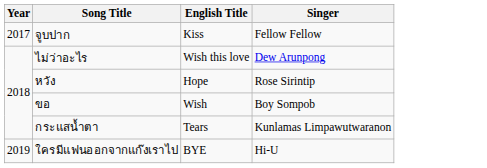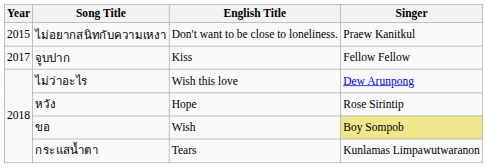 <table class="wikitable plainrowheaders sortable">
 <tr>
 <th scope="col">Year</th>
 <th scope="col">Song Title</th>
 <th scope="col">English Title</th>
 <th scope="col">Singer</th>
+</tr>
+<tr>
+<td style="text-align: center;">2015</td>
+<td>ไม่อยากสนิทกับความเหงา</td>
+<td>Don't want to be close to loneliness.</td>
+<td>Praew Kanitkul</td>
 </tr>
 <tr>
 <td style="text-align: center;">2017</td>
 <td>จูบปาก</td>
 <td>Kiss</td>
 <td>Fellow Fellow</td>
 </tr>
 <tr>
 <td rowspan="4" style="text-align: center;">2018</td>
 <td>ไม่ว่าอะไร</td>
 <td>Wish this love</td>
 <td><a href='#'>Dew Arunpong</a></td>
 </tr>
 <tr>
 <td>หวัง</td>
 <td>Hope</td>
 <td>Rose Sirintip</td>
 </tr>
 <tr>
 <td>ขอ</td>
 <td>Wish</td>
-<td>Boy Sompob</td>
+<td style="background: khaki;">Boy Sompob</td>
 </tr>
 <tr>
 <td>กระแสน้ำตา</td>
 <td>Tears</td>
 <td>Kunlamas Limpawutwaranon</td>
 </tr>
-<tr>
-<td style="text-align: center;">2019</td>
-<td>ใครมีแฟนออกจากแก๊งเราไป</td>
-<td>BYE</td>
-<td>Hi-U</td>
-</tr>
 </table>
